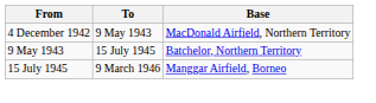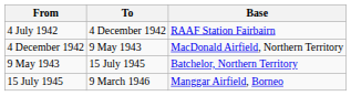 <table class="wikitable">
 <tr>
 <th>From</th>
 <th>To</th>
 <th>Base</th>
+</tr>
+<tr>
+<td>4 July 1942</td>
+<td>4 December 1942</td>
+<td><a href='#'>RAAF Station Fairbairn</a></td>
 </tr>
 <tr>
 <td>4 December 1942</td>
 <td>9 May 1943</td>
 <td><a href='#'>MacDonald Airfield</a>, Northern Territory</td>
 </tr>
 <tr>
 <td>9 May 1943</td>
 <td>15 July 1945</td>
 <td><a href='#'>Batchelor, Northern Territory</a></td>
 </tr>
 <tr>
 <td>15 July 1945</td>
 <td>9 March 1946</td>
 <td><a href='#'>Manggar Airfield</a>, <a href='#'>Borneo</a></td>
 </tr>
 </table>
